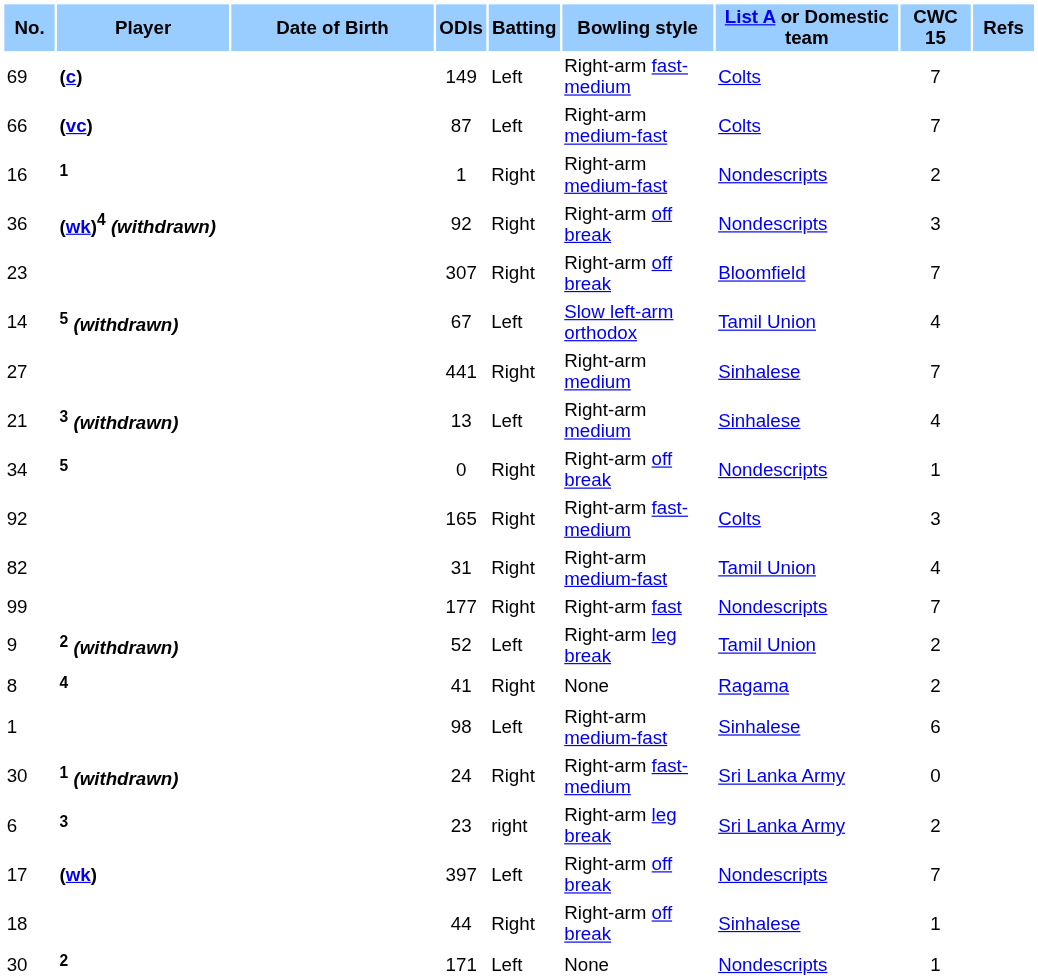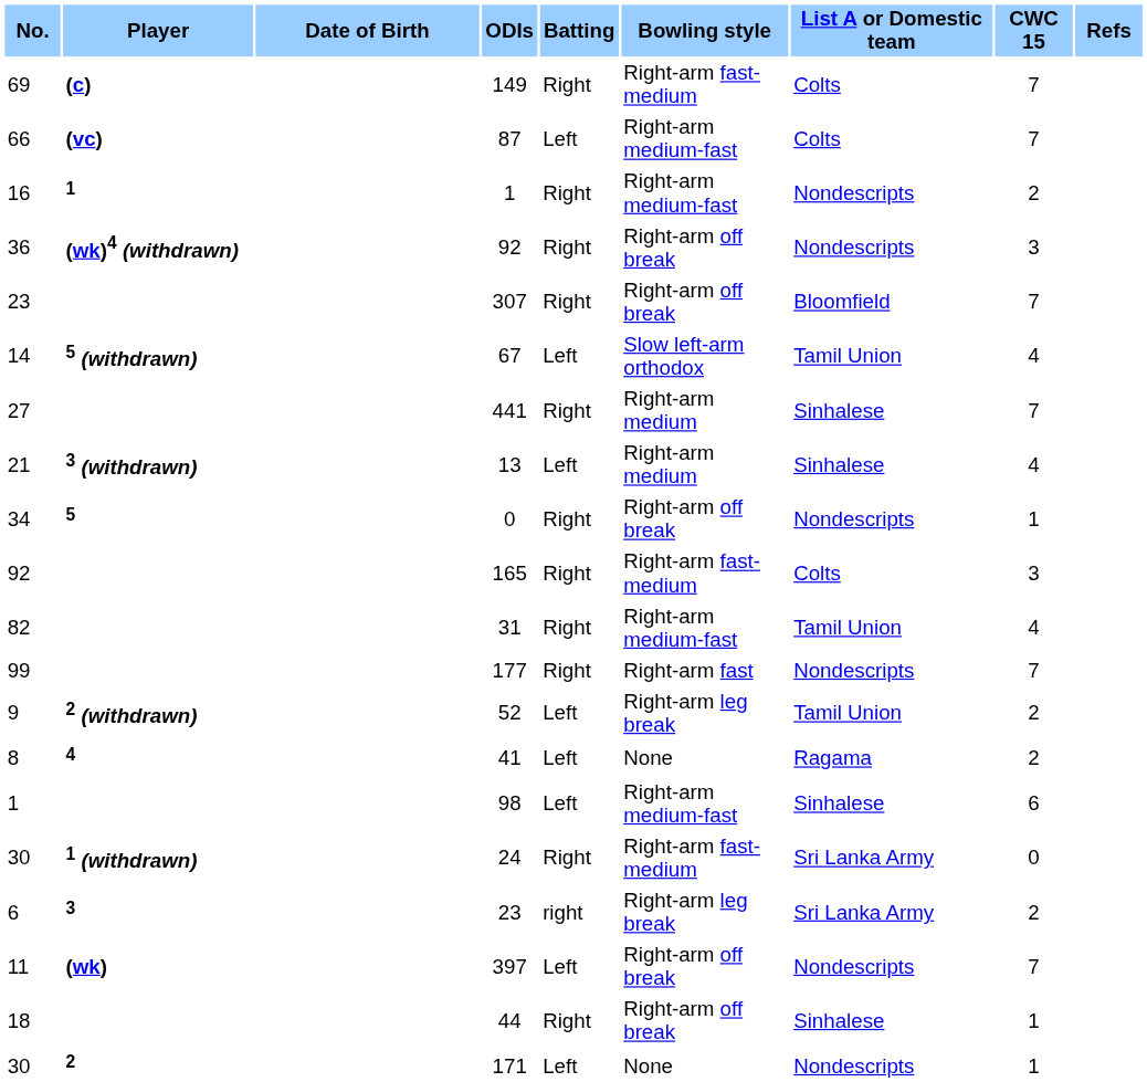 <table class="sortable plainrowheaders" style="width:100%;" border="0" cellspacing="2" cellpadding="2">
 <tr>
 <th style="background-color:#99ccff;" scope="col" width=5%>No.</th>
 <th style="background-color:#99ccff;" scope="col" width=17%>Player</th>
 <th style="background-color:#99ccff;" scope="col" width=20%>Date of Birth</th>
 <th style="background-color:#99ccff;" scope="col" width=5%>ODIs</th>
 <th style="background-color:#99ccff;" scope="col" width=7%>Batting</th>
 <th style="background-color:#99ccff;" scope="col" width=15%>Bowling style</th>
 <th style="background-color:#99ccff;" scope="col" width=18%><a href='#'>List A</a> or Domestic team</th>
 <th style="background-color:#99ccff;" scope="col" width=7%>CWC 15</th>
 <th style="background-color:#99ccff;" scope="col" width=6% class="unsortable">Refs</th>
 </tr>
 <tr>
 <td>69</td>
 <th scope="row" align="left"> (<a href='#'>c</a>)</th>
 <td></td>
 <td align="center">149</td>
-<td>Left</td>
+<td>Right</td>
 <td>Right-arm <a href='#'>fast-medium</a></td>
 <td><a href='#'>Colts</a></td>
 <td align="center">7</td>
 <td align="center"></td>
 </tr>
 <tr>
 <td>66</td>
 <th scope="row" align="left"> (<a href='#'>vc</a>)</th>
 <td></td>
 <td align="center">87</td>
 <td>Left</td>
 <td>Right-arm <a href='#'>medium-fast</a></td>
 <td><a href='#'>Colts</a></td>
 <td align="center">7</td>
 <td align="center"></td>
 </tr>
 <tr>
 <td>16</td>
 <th scope="row" align="left"><sup>1</sup></th>
 <td></td>
 <td align="center">1</td>
 <td>Right</td>
 <td>Right-arm <a href='#'>medium-fast</a></td>
 <td><a href='#'>Nondescripts</a></td>
 <td align="center">2</td>
 <td align="center"></td>
 </tr>
 <tr>
 <td>36</td>
 <th scope="row" align="left"> (<a href='#'>wk</a>)<sup>4</sup> <em>(withdrawn)</em></th>
 <td></td>
 <td align="center">92</td>
 <td>Right</td>
 <td>Right-arm <a href='#'>off break</a></td>
 <td><a href='#'>Nondescripts</a></td>
 <td align="center">3</td>
 <td align="center"></td>
 </tr>
 <tr>
 <td>23</td>
 <th scope="row" align="left"></th>
 <td></td>
 <td align="center">307</td>
 <td>Right</td>
 <td>Right-arm <a href='#'>off break</a></td>
 <td><a href='#'>Bloomfield</a></td>
 <td align="center">7</td>
 <td align="center"></td>
 </tr>
 <tr>
 <td>14</td>
 <th scope="row" align="left"><sup>5</sup> <em>(withdrawn)</em></th>
 <td></td>
 <td align="center">67</td>
 <td>Left</td>
 <td><a href='#'>Slow left-arm orthodox</a></td>
 <td><a href='#'>Tamil Union</a></td>
 <td align="center">4</td>
 <td align="center"></td>
 </tr>
 <tr>
 <td>27</td>
 <th scope="row" align="left"></th>
 <td></td>
 <td align="center">441</td>
 <td>Right</td>
 <td>Right-arm <a href='#'>medium</a></td>
 <td><a href='#'>Sinhalese</a></td>
 <td align="center">7</td>
 <td align="center"></td>
 </tr>
 <tr>
 <td>21</td>
 <th scope="row" align="left"><sup>3</sup> <em>(withdrawn)</em></th>
 <td></td>
 <td align="center">13</td>
 <td>Left</td>
 <td>Right-arm <a href='#'>medium</a></td>
 <td><a href='#'>Sinhalese</a></td>
 <td align="center">4</td>
 <td align="center"></td>
 </tr>
 <tr>
 <td>34</td>
 <th scope="row" align="left"><sup>5</sup></th>
 <td></td>
 <td align="center">0</td>
 <td>Right</td>
 <td>Right-arm <a href='#'>off break</a></td>
 <td><a href='#'>Nondescripts</a></td>
 <td align="center">1</td>
 <td align="center"></td>
 </tr>
 <tr>
 <td>92</td>
 <th scope="row" align="left"></th>
 <td></td>
 <td align="center">165</td>
 <td>Right</td>
 <td>Right-arm <a href='#'>fast-medium</a></td>
 <td><a href='#'>Colts</a></td>
 <td align="center">3</td>
 <td align="center"></td>
 </tr>
 <tr>
 <td>82</td>
 <th scope="row" align="left"></th>
 <td></td>
 <td align="center">31</td>
 <td>Right</td>
 <td>Right-arm <a href='#'>medium-fast</a></td>
 <td><a href='#'>Tamil Union</a></td>
 <td align="center">4</td>
 <td align="center"></td>
 </tr>
 <tr>
 <td>99</td>
 <th scope="row" align="left"></th>
 <td></td>
 <td align="center">177</td>
 <td>Right</td>
 <td>Right-arm <a href='#'>fast</a></td>
 <td><a href='#'>Nondescripts</a></td>
 <td align="center">7</td>
 <td align="center"></td>
 </tr>
 <tr>
 <td>9</td>
 <th scope="row" align="left"><sup>2</sup> <em>(withdrawn)</em></th>
 <td></td>
 <td align="center">52</td>
 <td>Left</td>
 <td>Right-arm <a href='#'>leg break</a></td>
 <td><a href='#'>Tamil Union</a></td>
 <td align="center">2</td>
 <td align="center"></td>
 </tr>
 <tr>
 <td>8</td>
 <th scope="row" align="left"><sup>4</sup></th>
 <td></td>
 <td align="center">41</td>
-<td>Right</td>
+<td>Left</td>
 <td>None</td>
 <td><a href='#'>Ragama</a></td>
 <td align="center">2</td>
 <td align="center"></td>
 </tr>
 <tr>
 <td>1</td>
 <th scope="row" align="left"></th>
 <td></td>
 <td align="center">98</td>
 <td>Left</td>
 <td>Right-arm <a href='#'>medium-fast</a></td>
 <td><a href='#'>Sinhalese</a></td>
 <td align="center">6</td>
 <td align="center"></td>
 </tr>
 <tr>
 <td>30</td>
 <th scope="row" align="left"><sup>1</sup> <em>(withdrawn)</em></th>
 <td></td>
 <td align="center">24</td>
 <td>Right</td>
 <td>Right-arm <a href='#'>fast-medium</a></td>
 <td><a href='#'>Sri Lanka Army</a></td>
 <td align="center">0</td>
 <td align="center"></td>
 </tr>
 <tr>
 <td>6</td>
 <th scope="row" align="left"><sup>3</sup></th>
 <td></td>
 <td align="center">23</td>
 <td>right</td>
 <td>Right-arm <a href='#'>leg break</a></td>
 <td><a href='#'>Sri Lanka Army</a></td>
 <td align="center">2</td>
 <td align="center"></td>
 </tr>
 <tr>
-<td>17</td>
+<td>11</td>
 <th scope="row" align="left"> (<a href='#'>wk</a>)</th>
 <td></td>
 <td align="center">397</td>
 <td>Left</td>
 <td>Right-arm <a href='#'>off break</a></td>
 <td><a href='#'>Nondescripts</a></td>
 <td align="center">7</td>
 <td align="center"></td>
 </tr>
 <tr>
 <td>18</td>
 <th scope="row" align="left"></th>
 <td></td>
 <td align="center">44</td>
 <td>Right</td>
 <td>Right-arm <a href='#'>off break</a></td>
 <td><a href='#'>Sinhalese</a></td>
 <td align="center">1</td>
 <td align="center"></td>
 </tr>
 <tr>
 <td>30</td>
 <th scope="row" align="left"><sup>2</sup></th>
 <td></td>
 <td align="center">171</td>
 <td>Left</td>
 <td>None</td>
 <td><a href='#'>Nondescripts</a></td>
 <td align="center">1</td>
 <td align="center"></td>
 </tr>
 </table>
